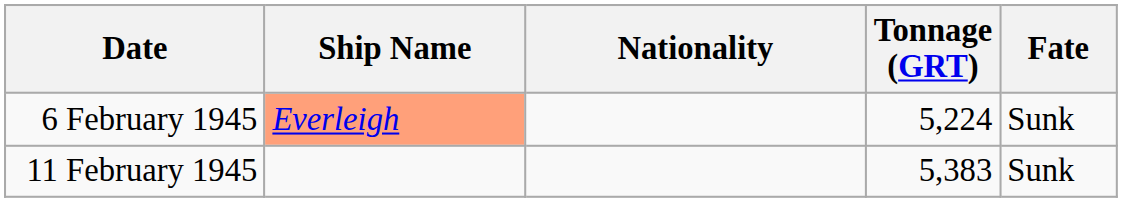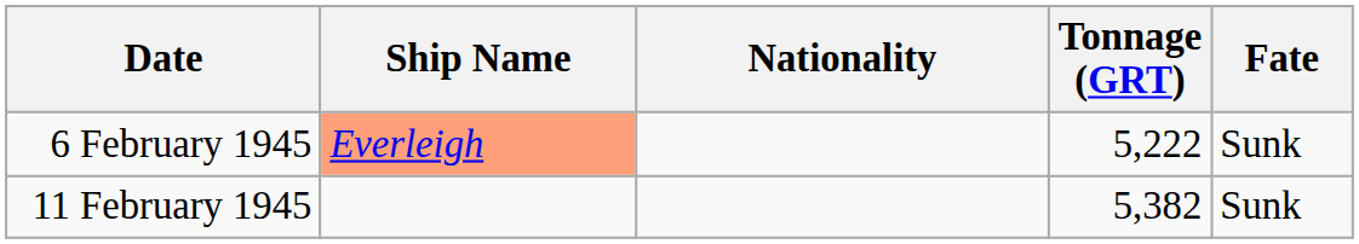 <table class="wikitable sortable">
 <tr>
 <th width="120px">Date</th>
 <th width="120px">Ship Name</th>
 <th width="160px">Nationality</th>
 <th width="25px">Tonnage <br>(<a href='#'>GRT</a>)</th>
 <th width="50px">Fate</th>
 </tr>
 <tr>
 <td align="right">6 February 1945</td>
 <td align="left" style="background: lightsalmon;"><a href='#'><em>Everleigh</em></a></td>
 <td align="left"></td>
-<td align="right">5,224</td>
+<td align="right">5,222</td>
 <td align="left">Sunk</td>
 </tr>
 <tr>
 <td align="right">11 February 1945</td>
 <td align="left"></td>
 <td align="left"></td>
-<td align="right">5,383</td>
+<td align="right">5,382</td>
 <td align="left">Sunk</td>
 </tr>
 </table>
